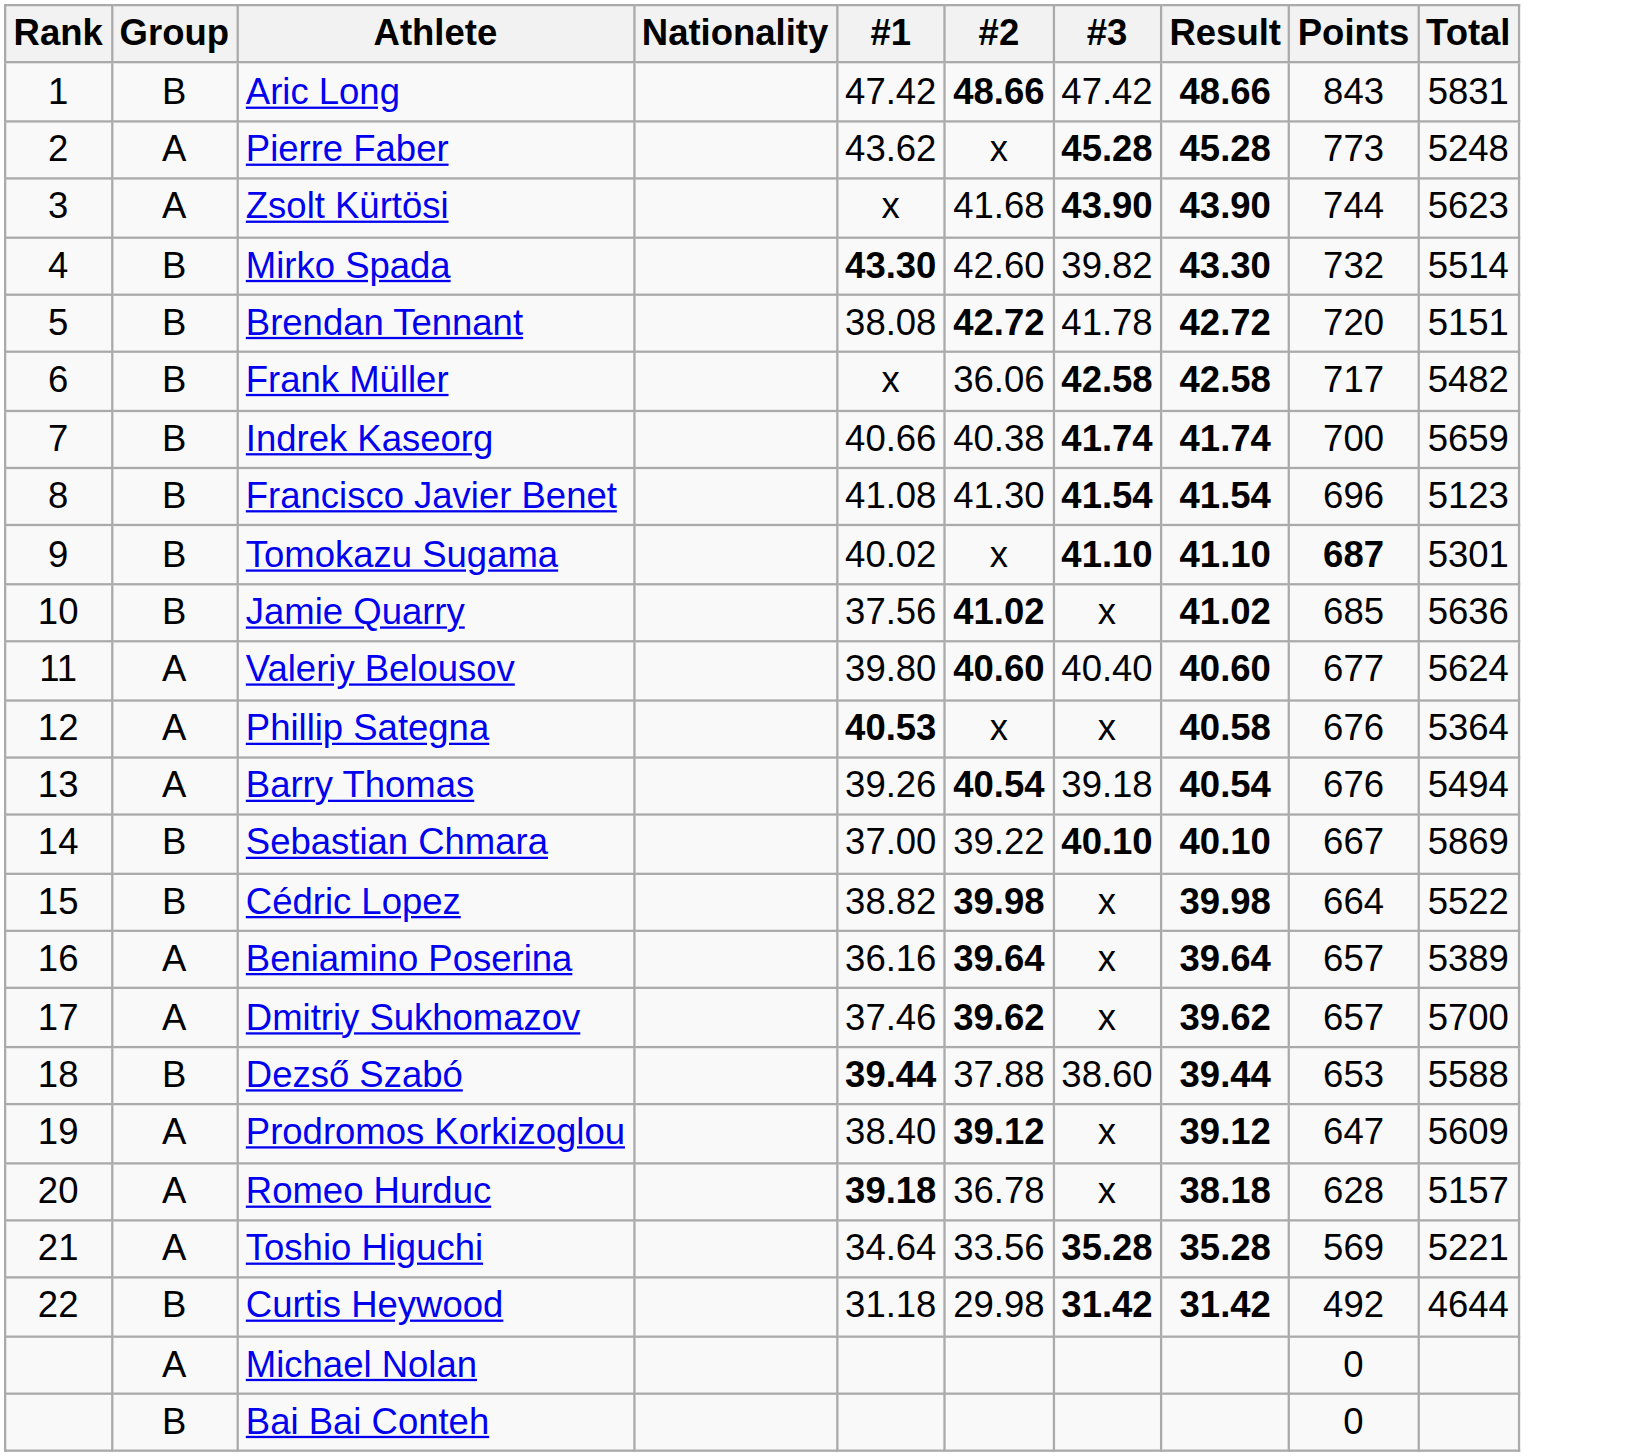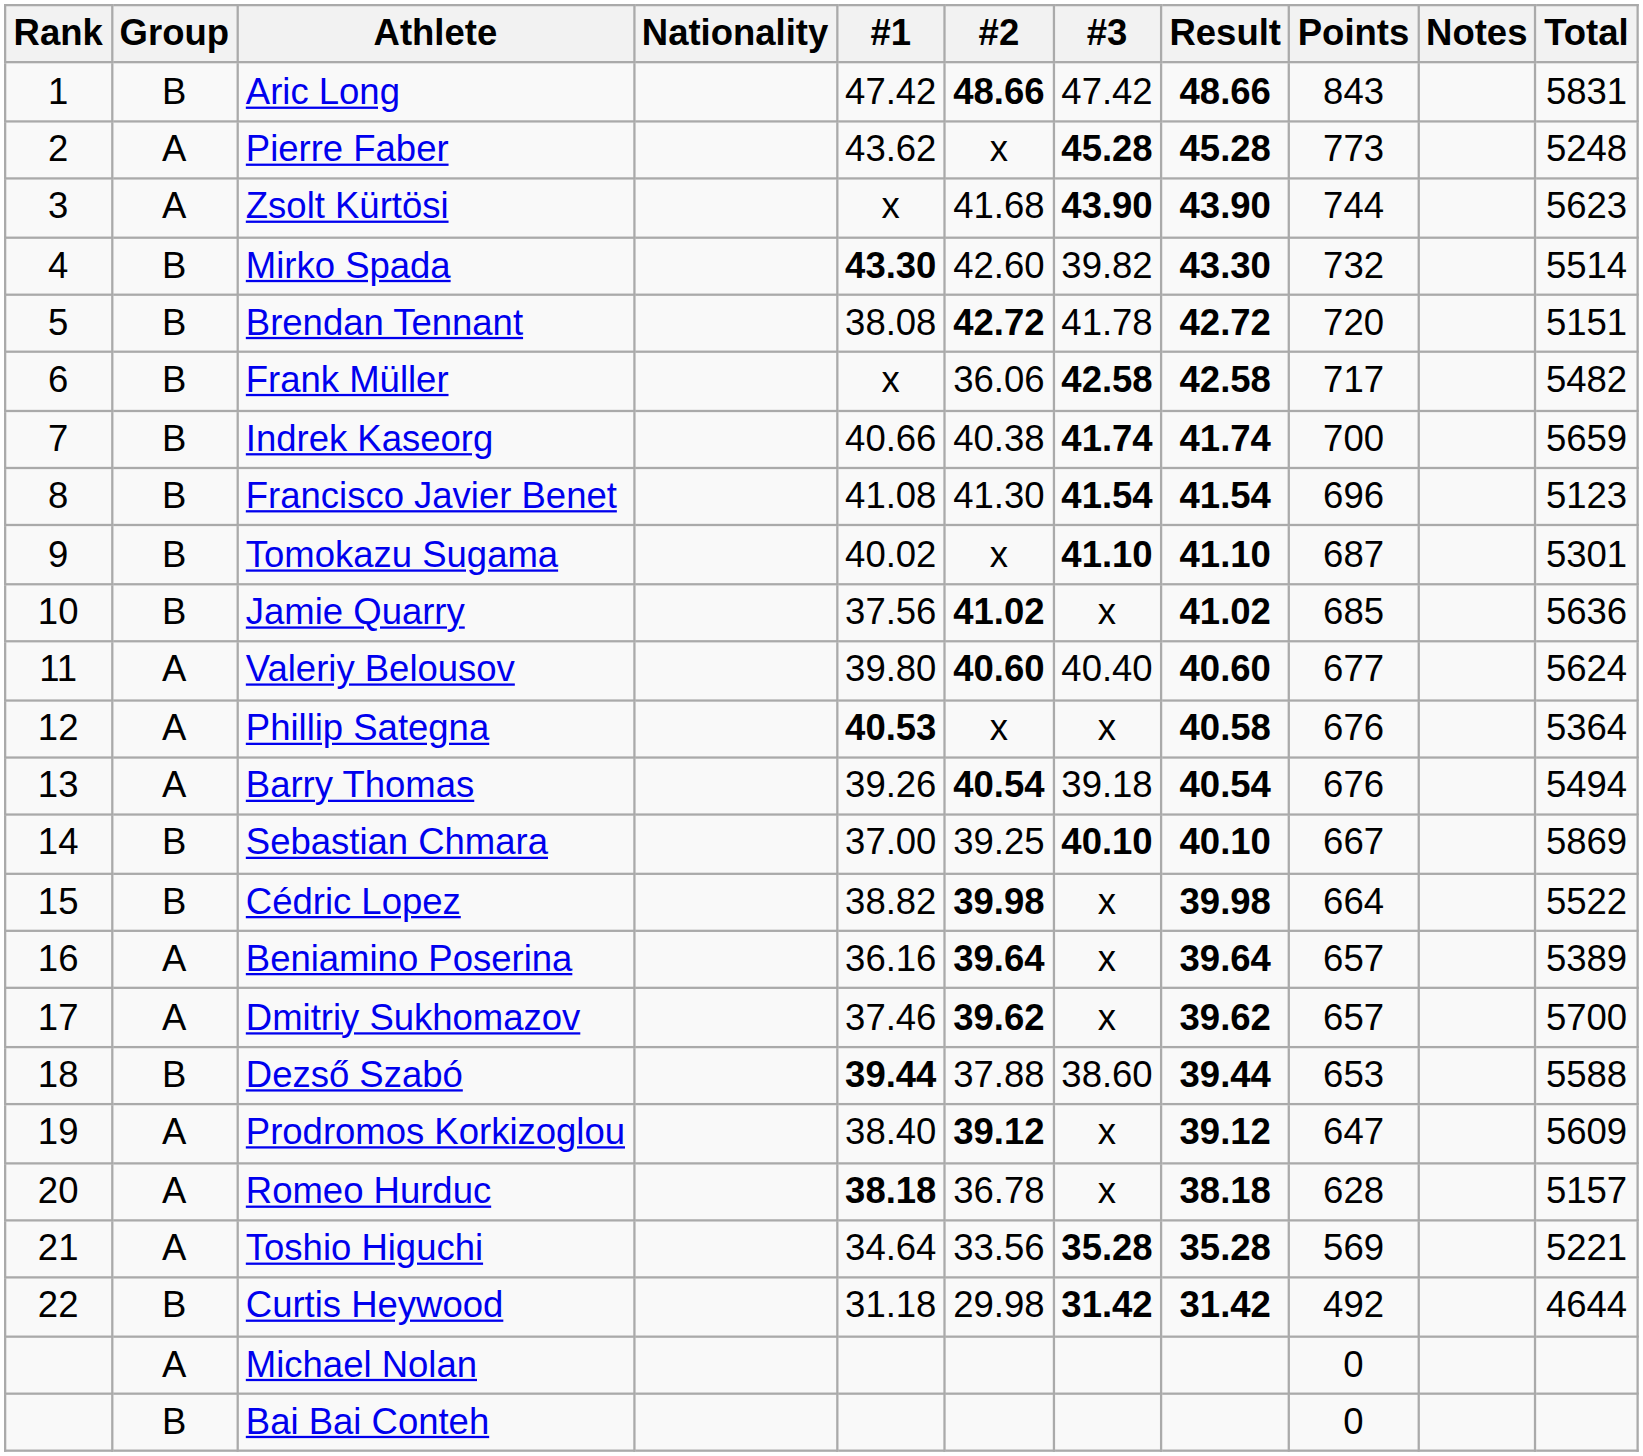 <table class="wikitable sortable" style="text-align:center">
 <tr>
 <th>Rank</th>
 <th>Group</th>
 <th>Athlete</th>
 <th>Nationality</th>
 <th>#1</th>
 <th>#2</th>
 <th>#3</th>
 <th>Result</th>
 <th>Points</th>
+<th>Notes</th>
 <th>Total</th>
 </tr>
 <tr>
 <td>1</td>
 <td>B</td>
 <td align=left><a href='#'>Aric Long</a></td>
 <td align=left></td>
 <td>47.42</td>
 <td><strong>48.66</strong></td>
 <td>47.42</td>
 <td><strong>48.66</strong></td>
 <td>843</td>
+<td></td>
 <td>5831</td>
 </tr>
 <tr>
 <td>2</td>
 <td>A</td>
 <td align=left><a href='#'>Pierre Faber</a></td>
 <td align=left></td>
 <td>43.62</td>
 <td>x</td>
 <td><strong>45.28</strong></td>
 <td><strong>45.28</strong></td>
 <td>773</td>
+<td></td>
 <td>5248</td>
 </tr>
 <tr>
 <td>3</td>
 <td>A</td>
 <td align=left><a href='#'>Zsolt Kürtösi</a></td>
 <td align=left></td>
 <td>x</td>
 <td>41.68</td>
 <td><strong>43.90</strong></td>
 <td><strong>43.90</strong></td>
 <td>744</td>
+<td></td>
 <td>5623</td>
 </tr>
 <tr>
 <td>4</td>
 <td>B</td>
 <td align=left><a href='#'>Mirko Spada</a></td>
 <td align=left></td>
 <td><strong>43.30</strong></td>
 <td>42.60</td>
 <td>39.82</td>
 <td><strong>43.30</strong></td>
 <td>732</td>
+<td></td>
 <td>5514</td>
 </tr>
 <tr>
 <td>5</td>
 <td>B</td>
 <td align=left><a href='#'>Brendan Tennant</a></td>
 <td align=left></td>
 <td>38.08</td>
 <td><strong>42.72</strong></td>
 <td>41.78</td>
 <td><strong>42.72</strong></td>
 <td>720</td>
+<td></td>
 <td>5151</td>
 </tr>
 <tr>
 <td>6</td>
 <td>B</td>
 <td align=left><a href='#'>Frank Müller</a></td>
 <td align=left></td>
 <td>x</td>
 <td>36.06</td>
 <td><strong>42.58</strong></td>
 <td><strong>42.58</strong></td>
 <td>717</td>
+<td></td>
 <td>5482</td>
 </tr>
 <tr>
 <td>7</td>
 <td>B</td>
 <td align=left><a href='#'>Indrek Kaseorg</a></td>
 <td align=left></td>
 <td>40.66</td>
 <td>40.38</td>
 <td><strong>41.74</strong></td>
 <td><strong>41.74</strong></td>
 <td>700</td>
+<td></td>
 <td>5659</td>
 </tr>
 <tr>
 <td>8</td>
 <td>B</td>
 <td align=left><a href='#'>Francisco Javier Benet</a></td>
 <td align=left></td>
 <td>41.08</td>
 <td>41.30</td>
 <td><strong>41.54</strong></td>
 <td><strong>41.54</strong></td>
 <td>696</td>
+<td></td>
 <td>5123</td>
 </tr>
 <tr>
 <td>9</td>
 <td>B</td>
 <td align=left><a href='#'>Tomokazu Sugama</a></td>
 <td align=left></td>
 <td>40.02</td>
 <td>x</td>
 <td><strong>41.10</strong></td>
 <td><strong>41.10</strong></td>
-<td><strong>687</strong></td>
+<td>687</td>
+<td></td>
 <td>5301</td>
 </tr>
 <tr>
 <td>10</td>
 <td>B</td>
 <td align=left><a href='#'>Jamie Quarry</a></td>
 <td align=left></td>
 <td>37.56</td>
 <td><strong>41.02</strong></td>
 <td>x</td>
 <td><strong>41.02</strong></td>
 <td>685</td>
+<td></td>
 <td>5636</td>
 </tr>
 <tr>
 <td>11</td>
 <td>A</td>
 <td align=left><a href='#'>Valeriy Belousov</a></td>
 <td align=left></td>
 <td>39.80</td>
 <td><strong>40.60</strong></td>
 <td>40.40</td>
 <td><strong>40.60</strong></td>
 <td>677</td>
+<td></td>
 <td>5624</td>
 </tr>
 <tr>
 <td>12</td>
 <td>A</td>
 <td align=left><a href='#'>Phillip Sategna</a></td>
 <td align=left></td>
 <td><strong>40.53</strong></td>
 <td>x</td>
 <td>x</td>
 <td><strong>40.58</strong></td>
 <td>676</td>
+<td></td>
 <td>5364</td>
 </tr>
 <tr>
 <td>13</td>
 <td>A</td>
 <td align=left><a href='#'>Barry Thomas</a></td>
 <td align=left></td>
 <td>39.26</td>
 <td><strong>40.54</strong></td>
 <td>39.18</td>
 <td><strong>40.54</strong></td>
 <td>676</td>
+<td></td>
 <td>5494</td>
 </tr>
 <tr>
 <td>14</td>
 <td>B</td>
 <td align=left><a href='#'>Sebastian Chmara</a></td>
 <td align=left></td>
 <td>37.00</td>
-<td>39.22</td>
+<td>39.25</td>
 <td><strong>40.10</strong></td>
 <td><strong>40.10</strong></td>
 <td>667</td>
+<td></td>
 <td>5869</td>
 </tr>
 <tr>
 <td>15</td>
 <td>B</td>
 <td align=left><a href='#'>Cédric Lopez</a></td>
 <td align=left></td>
 <td>38.82</td>
 <td><strong>39.98</strong></td>
 <td>x</td>
 <td><strong>39.98</strong></td>
 <td>664</td>
+<td></td>
 <td>5522</td>
 </tr>
 <tr>
 <td>16</td>
 <td>A</td>
 <td align=left><a href='#'>Beniamino Poserina</a></td>
 <td align=left></td>
 <td>36.16</td>
 <td><strong>39.64</strong></td>
 <td>x</td>
 <td><strong>39.64</strong></td>
 <td>657</td>
+<td></td>
 <td>5389</td>
 </tr>
 <tr>
 <td>17</td>
 <td>A</td>
 <td align=left><a href='#'>Dmitriy Sukhomazov</a></td>
 <td align=left></td>
 <td>37.46</td>
 <td><strong>39.62</strong></td>
 <td>x</td>
 <td><strong>39.62</strong></td>
 <td>657</td>
+<td></td>
 <td>5700</td>
 </tr>
 <tr>
 <td>18</td>
 <td>B</td>
 <td align=left><a href='#'>Dezső Szabó</a></td>
 <td align=left></td>
 <td><strong>39.44</strong></td>
 <td>37.88</td>
 <td>38.60</td>
 <td><strong>39.44</strong></td>
 <td>653</td>
+<td></td>
 <td>5588</td>
 </tr>
 <tr>
 <td>19</td>
 <td>A</td>
 <td align=left><a href='#'>Prodromos Korkizoglou</a></td>
 <td align=left></td>
 <td>38.40</td>
 <td><strong>39.12</strong></td>
 <td>x</td>
 <td><strong>39.12</strong></td>
 <td>647</td>
+<td></td>
 <td>5609</td>
 </tr>
 <tr>
 <td>20</td>
 <td>A</td>
 <td align=left><a href='#'>Romeo Hurduc</a></td>
 <td align=left></td>
-<td><strong>39.18</strong></td>
+<td><strong>38.18</strong></td>
 <td>36.78</td>
 <td>x</td>
 <td><strong>38.18</strong></td>
 <td>628</td>
+<td></td>
 <td>5157</td>
 </tr>
 <tr>
 <td>21</td>
 <td>A</td>
 <td align=left><a href='#'>Toshio Higuchi</a></td>
 <td align=left></td>
 <td>34.64</td>
 <td>33.56</td>
 <td><strong>35.28</strong></td>
 <td><strong>35.28</strong></td>
 <td>569</td>
+<td></td>
 <td>5221</td>
 </tr>
 <tr>
 <td>22</td>
 <td>B</td>
 <td align=left><a href='#'>Curtis Heywood</a></td>
 <td align=left></td>
 <td>31.18</td>
 <td>29.98</td>
 <td><strong>31.42</strong></td>
 <td><strong>31.42</strong></td>
 <td>492</td>
+<td></td>
 <td>4644</td>
 </tr>
 <tr>
 <td></td>
 <td>A</td>
 <td align=left><a href='#'>Michael Nolan</a></td>
 <td align=left></td>
 <td></td>
 <td></td>
 <td></td>
 <td><strong></strong></td>
 <td>0</td>
 <td></td>
+<td></td>
 </tr>
 <tr>
 <td></td>
 <td>B</td>
 <td align=left><a href='#'>Bai Bai Conteh</a></td>
 <td align=left></td>
 <td></td>
 <td></td>
 <td></td>
 <td><strong></strong></td>
 <td>0</td>
 <td></td>
+<td></td>
 </tr>
 </table>
